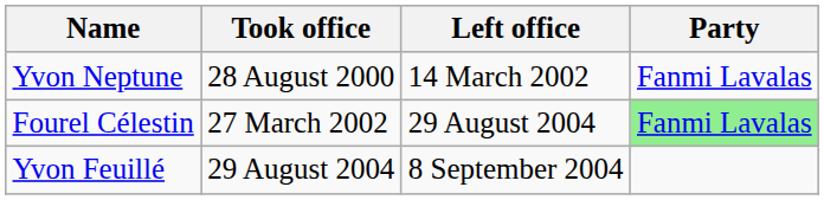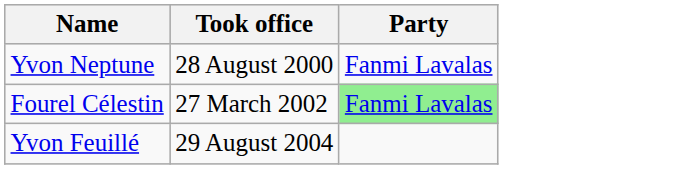 <table class="wikitable">
 <tr>
 <th>Name</th>
 <th>Took office</th>
-<th>Left office</th>
 <th>Party</th>
 </tr>
 <tr>
 <td><a href='#'>Yvon Neptune</a></td>
 <td>28 August 2000</td>
-<td>14 March 2002</td>
 <td><a href='#'>Fanmi Lavalas</a></td>
 </tr>
 <tr>
 <td><a href='#'>Fourel Célestin</a></td>
 <td>27 March 2002</td>
-<td>29 August 2004</td>
 <td style="background: lightgreen;"><a href='#'>Fanmi Lavalas</a></td>
 </tr>
 <tr>
 <td><a href='#'>Yvon Feuillé</a></td>
 <td>29 August 2004</td>
-<td>8 September 2004</td>
 <td></td>
 </tr>
 </table>
